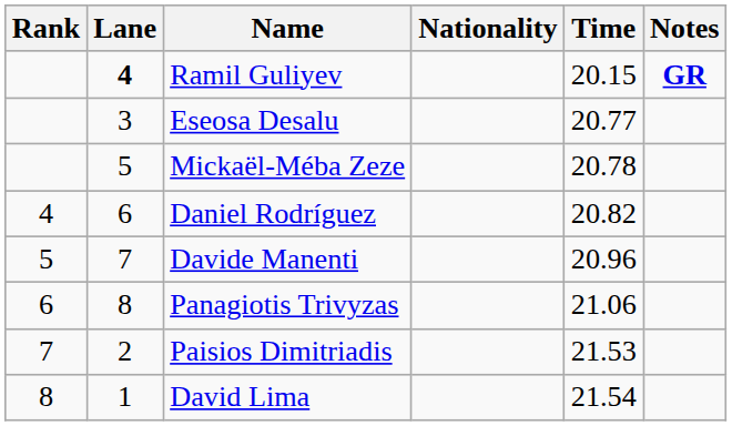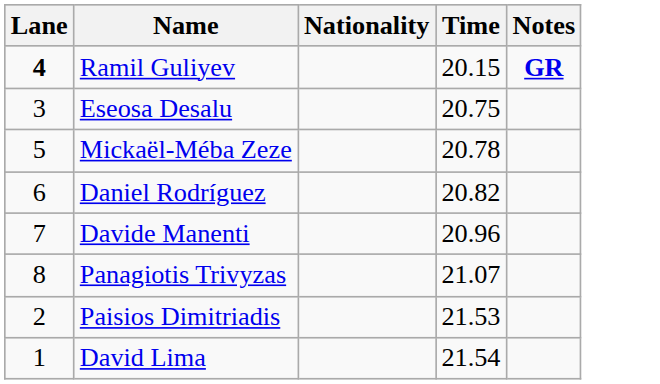 <table class="wikitable sortable" style="text-align:center">
 <tr>
-<th>Rank</th>
 <th>Lane</th>
 <th>Name</th>
 <th>Nationality</th>
 <th>Time</th>
 <th>Notes</th>
 </tr>
 <tr>
-<td></td>
 <td><strong>4</strong></td>
 <td align=left><a href='#'>Ramil Guliyev</a></td>
 <td align=left></td>
 <td>20.15</td>
 <td><strong><a href='#'>GR</a></strong></td>
 </tr>
 <tr>
-<td></td>
 <td>3</td>
 <td align=left><a href='#'>Eseosa Desalu</a></td>
 <td align=left></td>
-<td>20.77</td>
+<td>20.75</td>
 <td></td>
 </tr>
 <tr>
-<td></td>
 <td>5</td>
 <td align=left><a href='#'>Mickaël-Méba Zeze</a></td>
 <td align=left></td>
 <td>20.78</td>
 <td></td>
 </tr>
 <tr>
-<td>4</td>
 <td>6</td>
 <td align=left><a href='#'>Daniel Rodríguez</a></td>
 <td align=left></td>
 <td>20.82</td>
 <td></td>
 </tr>
 <tr>
-<td>5</td>
 <td>7</td>
 <td align=left><a href='#'>Davide Manenti</a></td>
 <td align=left></td>
 <td>20.96</td>
 <td></td>
 </tr>
 <tr>
-<td>6</td>
 <td>8</td>
 <td align=left><a href='#'>Panagiotis Trivyzas</a></td>
 <td align=left></td>
-<td>21.06</td>
+<td>21.07</td>
 <td></td>
 </tr>
 <tr>
-<td>7</td>
 <td>2</td>
 <td align=left><a href='#'>Paisios Dimitriadis</a></td>
 <td align=left></td>
 <td>21.53</td>
 <td></td>
 </tr>
 <tr>
-<td>8</td>
 <td>1</td>
 <td align=left><a href='#'>David Lima</a></td>
 <td align=left></td>
 <td>21.54</td>
 <td></td>
 </tr>
 </table>
